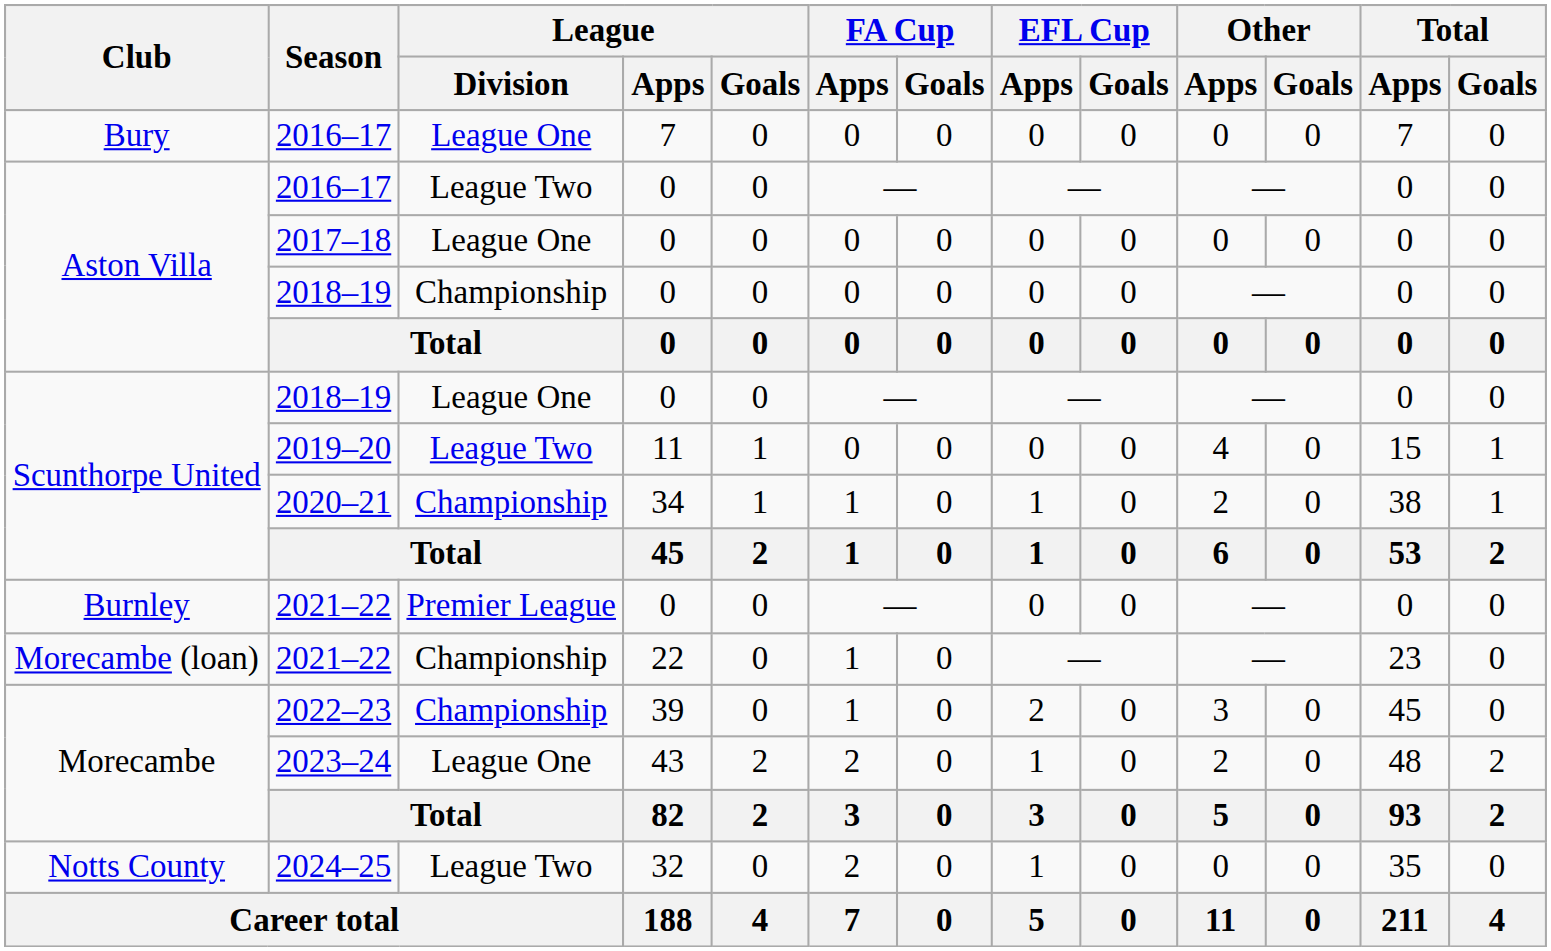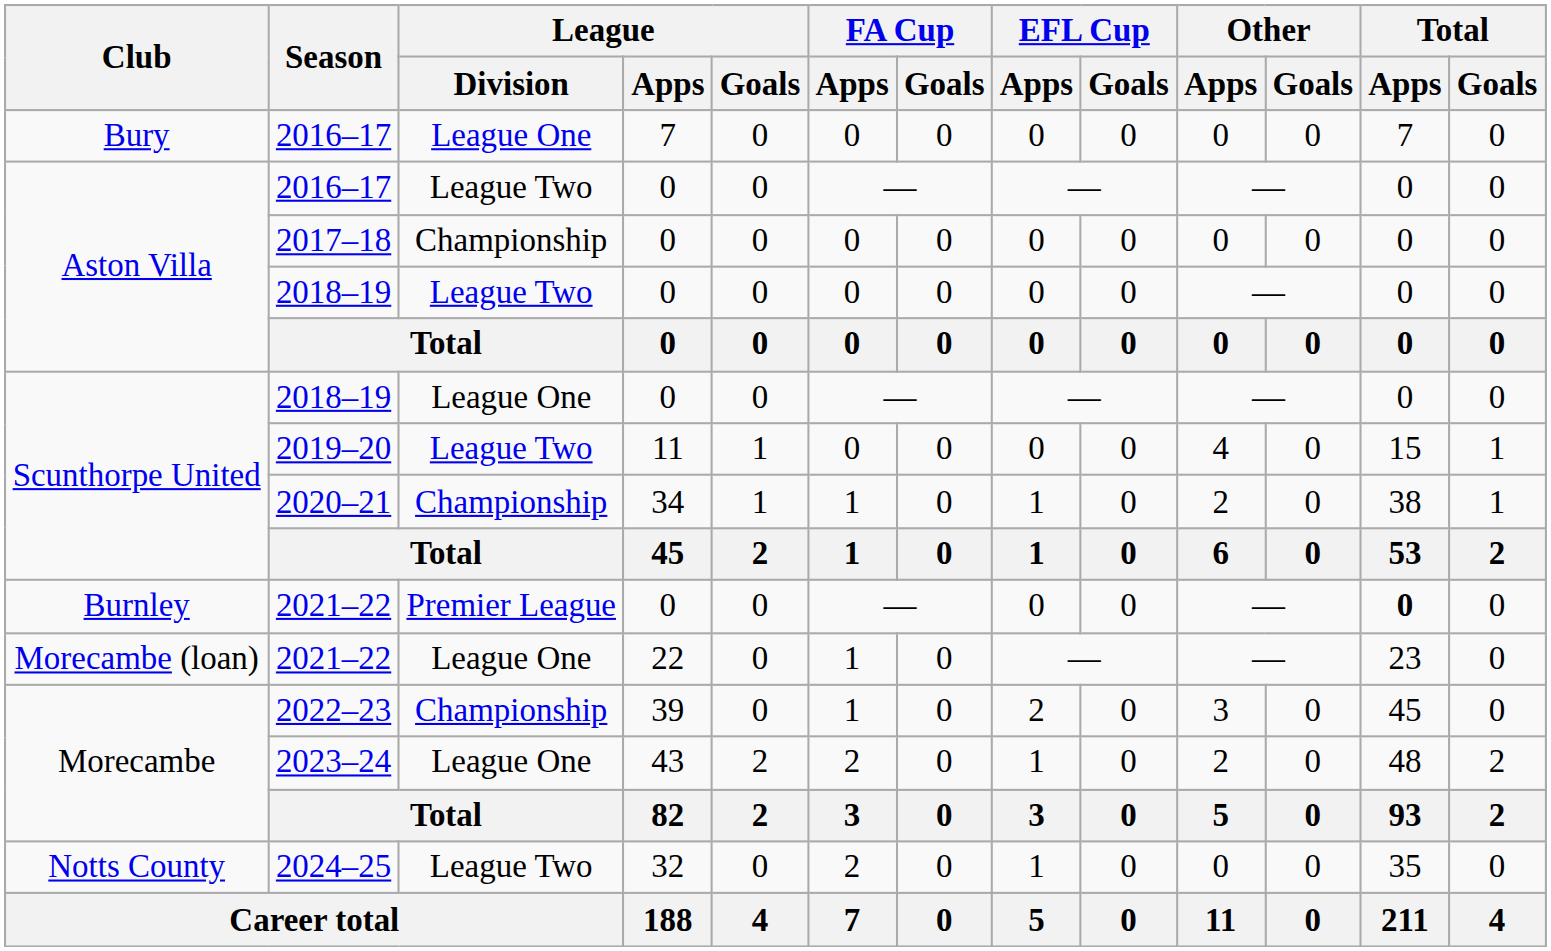 <table class=wikitable style="text-align: center">
 <tr>
 <th rowspan=2>Club</th>
 <th rowspan=2>Season</th>
 <th colspan=3>League</th>
 <th colspan=2><a href='#'>FA Cup</a></th>
 <th colspan=2><a href='#'>EFL Cup</a></th>
 <th colspan=2>Other</th>
 <th colspan=2>Total</th>
 </tr>
 <tr>
 <th>Division</th>
 <th>Apps</th>
 <th>Goals</th>
 <th>Apps</th>
 <th>Goals</th>
 <th>Apps</th>
 <th>Goals</th>
 <th>Apps</th>
 <th>Goals</th>
 <th>Apps</th>
 <th>Goals</th>
 </tr>
 <tr>
 <td><a href='#'>Bury</a></td>
 <td><a href='#'>2016–17</a></td>
 <td><a href='#'>League One</a></td>
 <td>7</td>
 <td>0</td>
 <td>0</td>
 <td>0</td>
 <td>0</td>
 <td>0</td>
 <td>0</td>
 <td>0</td>
 <td>7</td>
 <td>0</td>
 </tr>
 <tr>
 <td rowspan=4><a href='#'>Aston Villa</a></td>
 <td><a href='#'>2016–17</a></td>
 <td>League Two</td>
 <td>0</td>
 <td>0</td>
 <td colspan=2>—</td>
 <td colspan=2>—</td>
 <td colspan=2>—</td>
 <td>0</td>
 <td>0</td>
 </tr>
 <tr>
 <td><a href='#'>2017–18</a></td>
-<td>League One</td>
+<td>Championship</td>
 <td>0</td>
 <td>0</td>
 <td>0</td>
 <td>0</td>
 <td>0</td>
 <td>0</td>
 <td>0</td>
 <td>0</td>
 <td>0</td>
 <td>0</td>
 </tr>
 <tr>
 <td><a href='#'>2018–19</a></td>
-<td>Championship</td>
+<td><a href='#'>League Two</a></td>
 <td>0</td>
 <td>0</td>
 <td>0</td>
 <td>0</td>
 <td>0</td>
 <td>0</td>
 <td colspan=2>—</td>
 <td>0</td>
 <td>0</td>
 </tr>
 <tr>
 <th colspan=2>Total</th>
 <th>0</th>
 <th>0</th>
 <th>0</th>
 <th>0</th>
 <th>0</th>
 <th>0</th>
 <th>0</th>
 <th>0</th>
 <th>0</th>
 <th>0</th>
 </tr>
 <tr>
 <td rowspan=4><a href='#'>Scunthorpe United</a></td>
 <td><a href='#'>2018–19</a></td>
 <td>League One</td>
 <td>0</td>
 <td>0</td>
 <td colspan=2>—</td>
 <td colspan=2>—</td>
 <td colspan=2>—</td>
 <td>0</td>
 <td>0</td>
 </tr>
 <tr>
 <td><a href='#'>2019–20</a></td>
 <td><a href='#'>League Two</a></td>
 <td>11</td>
 <td>1</td>
 <td>0</td>
 <td>0</td>
 <td>0</td>
 <td>0</td>
 <td>4</td>
 <td>0</td>
 <td>15</td>
 <td>1</td>
 </tr>
 <tr>
 <td><a href='#'>2020–21</a></td>
 <td><a href='#'>Championship</a></td>
 <td>34</td>
 <td>1</td>
 <td>1</td>
 <td>0</td>
 <td>1</td>
 <td>0</td>
 <td>2</td>
 <td>0</td>
 <td>38</td>
 <td>1</td>
 </tr>
 <tr>
 <th colspan=2>Total</th>
 <th>45</th>
 <th>2</th>
 <th>1</th>
 <th>0</th>
 <th>1</th>
 <th>0</th>
 <th>6</th>
 <th>0</th>
 <th>53</th>
 <th>2</th>
 </tr>
 <tr>
 <td><a href='#'>Burnley</a></td>
 <td><a href='#'>2021–22</a></td>
 <td><a href='#'>Premier League</a></td>
 <td>0</td>
 <td>0</td>
 <td colspan=2>—</td>
 <td>0</td>
 <td>0</td>
 <td colspan=2>—</td>
-<td>0</td>
+<td><strong>0</strong></td>
 <td>0</td>
 </tr>
 <tr>
 <td><a href='#'>Morecambe</a> (loan)</td>
 <td><a href='#'>2021–22</a></td>
-<td>Championship</td>
+<td>League One</td>
 <td>22</td>
 <td>0</td>
 <td>1</td>
 <td>0</td>
 <td colspan=2>—</td>
 <td colspan=2>—</td>
 <td>23</td>
 <td>0</td>
 </tr>
 <tr>
 <td rowspan="3">Morecambe</td>
 <td><a href='#'>2022–23</a></td>
 <td><a href='#'>Championship</a></td>
 <td>39</td>
 <td>0</td>
 <td>1</td>
 <td>0</td>
 <td>2</td>
 <td>0</td>
 <td>3</td>
 <td>0</td>
 <td>45</td>
 <td>0</td>
 </tr>
 <tr>
 <td><a href='#'>2023–24</a></td>
 <td>League One</td>
 <td>43</td>
 <td>2</td>
 <td>2</td>
 <td>0</td>
 <td>1</td>
 <td>0</td>
 <td>2</td>
 <td>0</td>
 <td>48</td>
 <td>2</td>
 </tr>
 <tr>
 <th colspan="2">Total</th>
 <th>82</th>
 <th>2</th>
 <th>3</th>
 <th>0</th>
 <th>3</th>
 <th>0</th>
 <th>5</th>
 <th>0</th>
 <th>93</th>
 <th>2</th>
 </tr>
 <tr>
 <td><a href='#'>Notts County</a></td>
 <td><a href='#'>2024–25</a></td>
 <td>League Two</td>
 <td>32</td>
 <td>0</td>
 <td>2</td>
 <td>0</td>
 <td>1</td>
 <td>0</td>
 <td>0</td>
 <td>0</td>
 <td>35</td>
 <td>0</td>
 </tr>
 <tr>
 <th colspan="3">Career total</th>
 <th>188</th>
 <th>4</th>
 <th>7</th>
 <th>0</th>
 <th>5</th>
 <th>0</th>
 <th>11</th>
 <th>0</th>
 <th>211</th>
 <th>4</th>
 </tr>
 </table>
